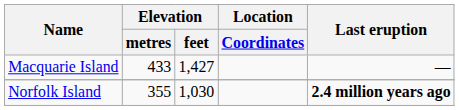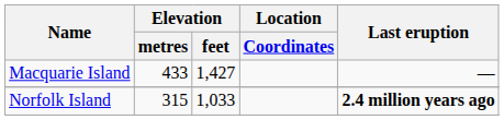 <table class="wikitable sortable" style="text-align: left; ">
 <tr>
 <th rowspan="2">Name</th>
 <th colspan ="2">Elevation</th>
 <th>Location</th>
 <th rowspan="2">Last eruption</th>
 </tr>
 <tr>
 <th>metres</th>
 <th>feet</th>
 <th><a href='#'>Coordinates</a></th>
 </tr>
 <tr align="right">
 <td align="left"><a href='#'>Macquarie Island</a></td>
 <td>433</td>
 <td>1,427</td>
 <td></td>
 <td>—</td>
 </tr>
 <tr>
 </tr>
 <tr align="right">
 <td align="left"><a href='#'>Norfolk Island</a></td>
-<td>355</td>
-<td>1,030</td>
+<td>315</td>
+<td>1,033</td>
 <td></td>
 <td><strong>2.4 million years ago</strong></td>
 </tr>
 <tr align="right">
 </tr>
 </table>
